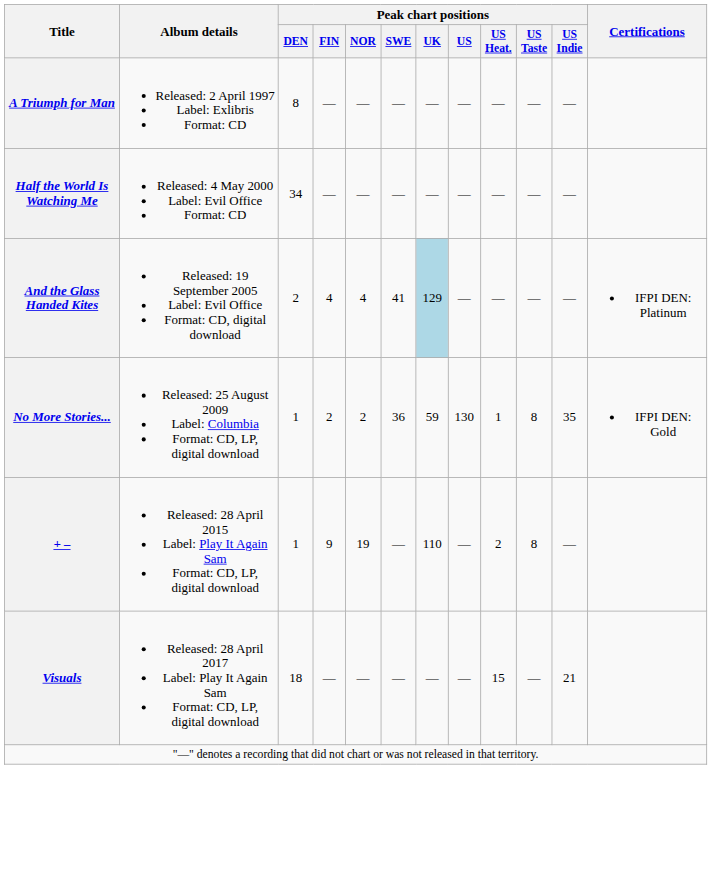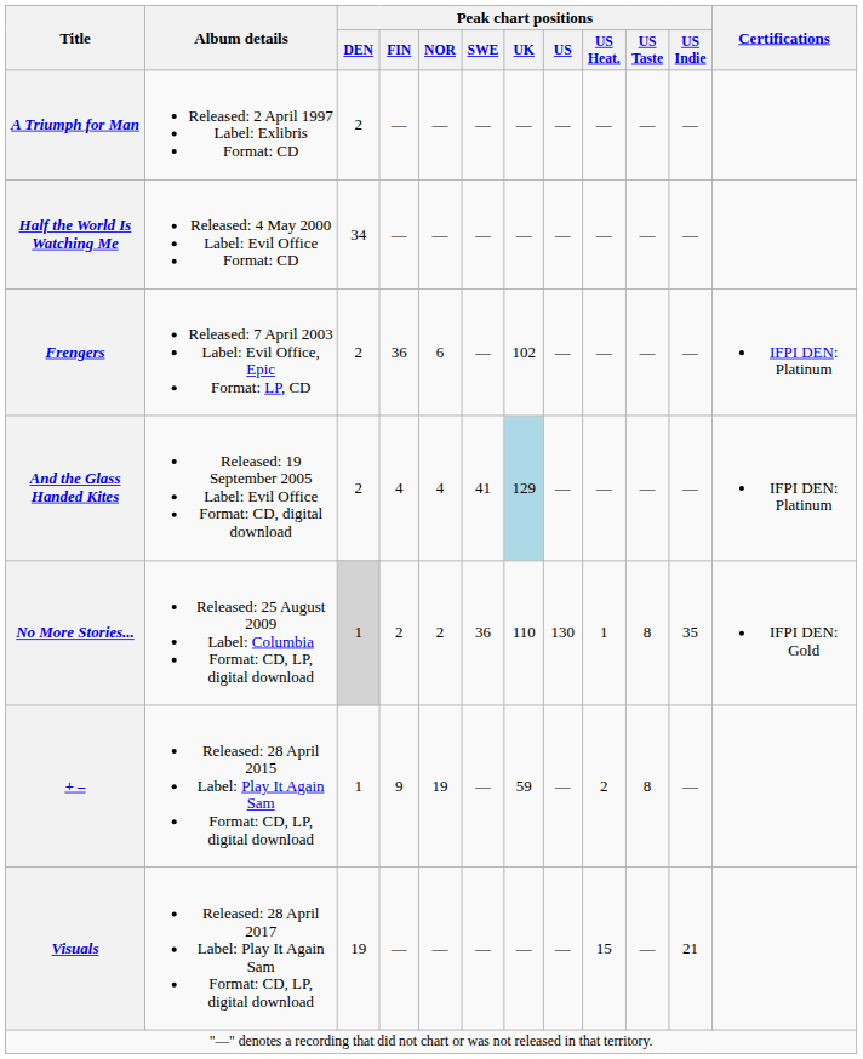 <table class="wikitable plainrowheaders" style="text-align:center;" border="1">
 <tr>
 <th scope="col" rowspan="2" style="width:14em;">Title</th>
 <th scope="col" rowspan="2" style="width:18em;">Album details</th>
 <th scope="col" colspan="9">Peak chart positions</th>
 <th scope="col" rowspan="2" style="width:12em;"><a href='#'>Certifications</a></th>
 </tr>
 <tr>
 <th scope="col" style="width:3em; font-size:90%;"><a href='#'>DEN</a><br></th>
 <th scope="col" style="width:3em; font-size:90%;"><a href='#'>FIN</a><br></th>
 <th scope="col" style="width:3em; font-size:90%;"><a href='#'>NOR</a><br></th>
 <th scope="col" style="width:3em; font-size:90%;"><a href='#'>SWE</a><br></th>
 <th scope="col" style="width:3em; font-size:90%;"><a href='#'>UK</a><br></th>
 <th scope="col" style="width:3em; font-size:90%;"><a href='#'>US</a><br></th>
 <th scope="col" style="width:3em; font-size:90%;"><a href='#'>US<br>Heat.</a><br></th>
 <th scope="col" style="width:3em; font-size:90%;"><a href='#'>US<br>Taste</a><br></th>
 <th scope="col" style="width:3em; font-size:90%;"><a href='#'>US<br>Indie</a><br></th>
 </tr>
 <tr>
 <th scope="row"><em><a href='#'>A Triumph for Man</a></em></th>
 <td><br><ul><li>Released: 2 April 1997</li><li>Label: Exlibris</li><li>Format: CD</li></ul></td>
-<td>8</td>
+<td>2</td>
 <td>—</td>
 <td>—</td>
 <td>—</td>
 <td>—</td>
 <td>—</td>
 <td>—</td>
 <td>—</td>
 <td>—</td>
 <td></td>
 </tr>
 <tr>
 <th scope="row"><em><a href='#'>Half the World Is Watching Me</a></em></th>
 <td><br><ul><li>Released: 4 May 2000</li><li>Label: Evil Office</li><li>Format: CD</li></ul></td>
 <td>34</td>
 <td>—</td>
 <td>—</td>
 <td>—</td>
 <td>—</td>
 <td>—</td>
 <td>—</td>
 <td>—</td>
 <td>—</td>
 <td></td>
 </tr>
 <tr>
+<th scope="row"><em><a href='#'>Frengers</a></em></th>
+<td><br><ul><li>Released: 7 April 2003</li><li>Label: Evil Office, <a href='#'>Epic</a></li><li>Format: <a href='#'>LP</a>, CD</li></ul></td>
+<td>2</td>
+<td>36</td>
+<td>6</td>
+<td>—</td>
+<td>102</td>
+<td>—</td>
+<td>—</td>
+<td>—</td>
+<td>—</td>
+<td><br><ul><li><a href='#'>IFPI DEN</a>: Platinum</li></ul></td>
+</tr>
+<tr>
 <th scope="row"><em><a href='#'>And the Glass Handed Kites</a></em></th>
 <td><br><ul><li>Released: 19 September 2005</li><li>Label: Evil Office</li><li>Format: CD, digital download</li></ul></td>
 <td>2</td>
 <td>4</td>
 <td>4</td>
 <td>41</td>
 <td style="background: lightblue;">129</td>
 <td>—</td>
 <td>—</td>
 <td>—</td>
 <td>—</td>
 <td><br><ul><li>IFPI DEN: Platinum</li></ul></td>
 </tr>
 <tr>
 <th scope="row"><em><a href='#'>No More Stories...</a></em></th>
 <td><br><ul><li>Released: 25 August 2009</li><li>Label: <a href='#'>Columbia</a></li><li>Format: CD, LP, digital download</li></ul></td>
-<td>1</td>
+<td style="background: lightgrey;">1</td>
 <td>2</td>
 <td>2</td>
 <td>36</td>
-<td>59</td>
+<td>110</td>
 <td>130</td>
 <td>1</td>
 <td>8</td>
 <td>35</td>
 <td><br><ul><li>IFPI DEN: Gold</li></ul></td>
 </tr>
 <tr>
 <th scope="row"><em><a href='#'>+ –</a></em></th>
 <td><br><ul><li>Released: 28 April 2015</li><li>Label: <a href='#'>Play It Again Sam</a></li><li>Format: CD, LP, digital download</li></ul></td>
 <td>1</td>
 <td>9</td>
 <td>19</td>
 <td>—</td>
-<td>110</td>
+<td>59</td>
 <td>—</td>
 <td>2</td>
 <td>8</td>
 <td>—</td>
 <td></td>
 </tr>
 <tr>
 <th scope="row"><em><a href='#'>Visuals</a></em></th>
 <td><br><ul><li>Released: 28 April 2017</li><li>Label: Play It Again Sam</li><li>Format: CD, LP, digital download</li></ul></td>
-<td>18<br></td>
+<td>19<br></td>
 <td>—</td>
 <td>—</td>
 <td>—</td>
 <td>—</td>
 <td>—</td>
 <td>15</td>
 <td>—</td>
 <td>21</td>
 <td></td>
 </tr>
 <tr>
 <td colspan="12" style="font-size:90%">"—" denotes a recording that did not chart or was not released in that territory.</td>
 </tr>
 </table>
